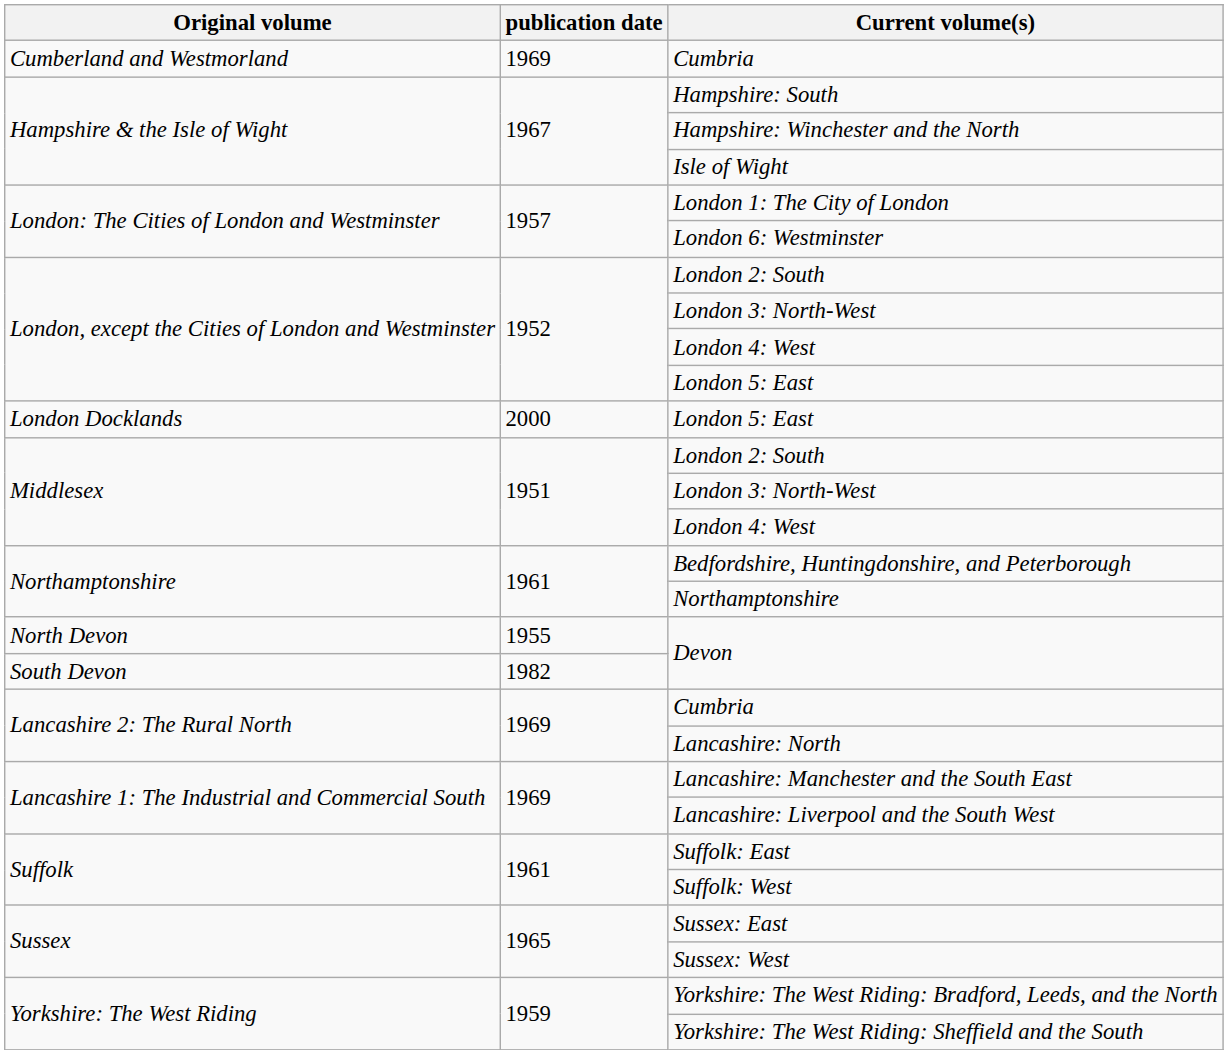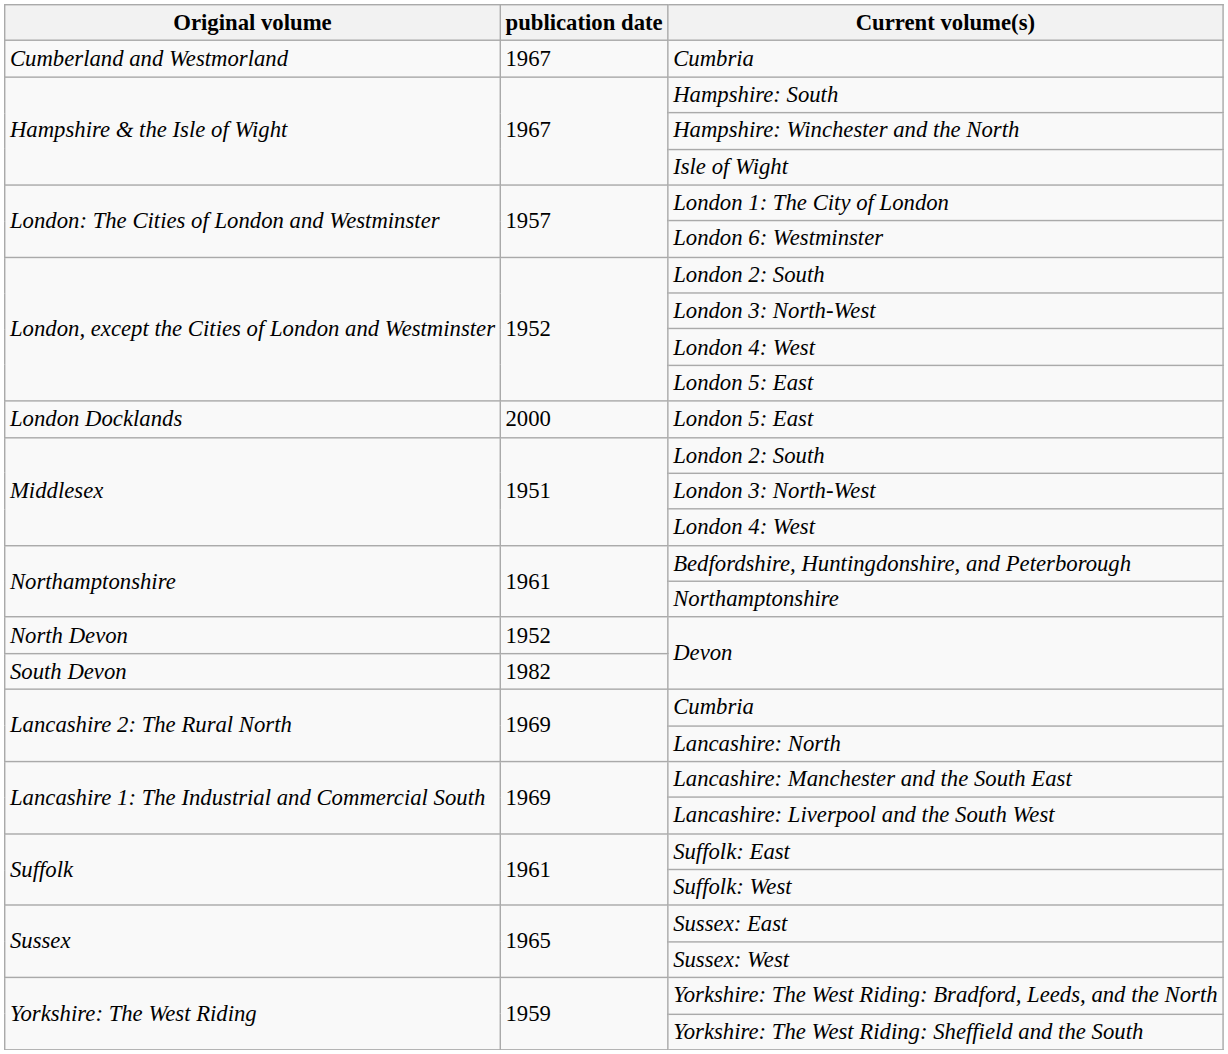 <table class="wikitable">
 <tr>
 <th>Original volume</th>
 <th>publication date</th>
 <th>Current volume(s)</th>
 </tr>
 <tr>
 <td><em>Cumberland and Westmorland</em></td>
-<td>1969</td>
+<td>1967</td>
 <td><em>Cumbria</em></td>
 </tr>
 <tr>
 <td rowspan="3"><em>Hampshire & the Isle of Wight</em></td>
 <td rowspan="3">1967</td>
 <td><em>Hampshire: South</em></td>
 </tr>
 <tr>
 <td><em>Hampshire: Winchester and the North</em></td>
 </tr>
 <tr>
 <td><em>Isle of Wight</em></td>
 </tr>
 <tr>
 <td rowspan="2"><em>London: The Cities of London and Westminster</em></td>
 <td rowspan="2">1957</td>
 <td><em>London 1: The City of London</em></td>
 </tr>
 <tr>
 <td><em>London 6: Westminster</em></td>
 </tr>
 <tr>
 <td rowspan="4"><em>London, except the Cities of London and Westminster</em></td>
 <td rowspan="4">1952</td>
 <td><em>London 2: South</em></td>
 </tr>
 <tr>
 <td><em>London 3: North-West</em></td>
 </tr>
 <tr>
 <td><em>London 4: West</em></td>
 </tr>
 <tr>
 <td><em>London 5: East</em></td>
 </tr>
 <tr>
 <td><em>London Docklands</em></td>
 <td>2000</td>
 <td><em>London 5: East</em></td>
 </tr>
 <tr>
 <td rowspan="3"><em>Middlesex</em></td>
 <td rowspan="3">1951</td>
 <td><em>London 2: South</em></td>
 </tr>
 <tr>
 <td><em>London 3: North-West</em></td>
 </tr>
 <tr>
 <td><em>London 4: West</em></td>
 </tr>
 <tr>
 <td rowspan="2"><em>Northamptonshire</em></td>
 <td rowspan="2">1961</td>
 <td><em>Bedfordshire, Huntingdonshire, and Peterborough</em></td>
 </tr>
 <tr>
 <td><em>Northamptonshire</em></td>
 </tr>
 <tr>
 <td><em>North Devon</em></td>
-<td>1955</td>
+<td>1952</td>
 <td rowspan="2"><em>Devon</em></td>
 </tr>
 <tr>
 <td><em>South Devon</em></td>
 <td>1982</td>
 </tr>
 <tr>
 <td rowspan="2"><em>Lancashire 2: The Rural North</em></td>
 <td rowspan="2">1969</td>
 <td><em>Cumbria</em></td>
 </tr>
 <tr>
 <td><em>Lancashire: North</em></td>
 </tr>
 <tr>
 <td rowspan="2"><em>Lancashire 1: The Industrial and Commercial South</em></td>
 <td rowspan="2">1969</td>
 <td><em>Lancashire: Manchester and the South East</em></td>
 </tr>
 <tr>
 <td><em>Lancashire: Liverpool and the South West</em></td>
 </tr>
 <tr>
 <td rowspan="2"><em>Suffolk</em></td>
 <td rowspan="2">1961</td>
 <td><em>Suffolk: East</em></td>
 </tr>
 <tr>
 <td><em>Suffolk: West</em></td>
 </tr>
 <tr>
 <td rowspan="2"><em>Sussex</em></td>
 <td rowspan="2">1965</td>
 <td><em>Sussex: East</em></td>
 </tr>
 <tr>
 <td><em>Sussex: West</em></td>
 </tr>
 <tr>
 <td rowspan="2"><em>Yorkshire: The West Riding</em></td>
 <td rowspan="2">1959</td>
 <td><em>Yorkshire: The West Riding: Bradford, Leeds, and the North</em></td>
 </tr>
 <tr>
 <td><em>Yorkshire: The West Riding: Sheffield and the South</em></td>
 </tr>
 </table>
